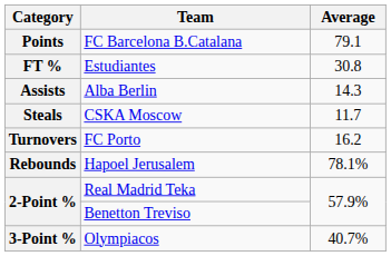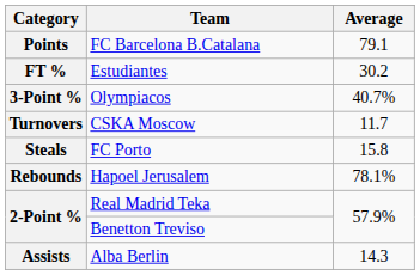 <table class="wikitable">
 <tr>
 <th>Category</th>
 <th width=230>Team</th>
 <th width=70>Average</th>
 </tr>
 <tr>
 <th>Points</th>
 <td> <a href='#'>FC Barcelona B.Catalana</a></td>
 <td style="text-align: center;">79.1</td>
 </tr>
 <tr>
 <th>FT %</th>
 <td> <a href='#'>Estudiantes</a></td>
-<td style="text-align: center;">30.8</td>
+<td style="text-align: center;">30.2</td>
 </tr>
 <tr>
-<th>Assists</th>
-<td> <a href='#'>Alba Berlin</a></td>
-<td style="text-align: center;">14.3</td>
+<th>3-Point %</th>
+<td> <a href='#'>Olympiacos</a></td>
+<td style="text-align: center;">40.7%</td>
 </tr>
 <tr>
-<th>Steals</th>
+<th>Turnovers</th>
 <td> <a href='#'>CSKA Moscow</a></td>
 <td style="text-align: center;">11.7</td>
 </tr>
 <tr>
-<th>Turnovers</th>
+<th>Steals</th>
 <td> <a href='#'>FC Porto</a></td>
-<td style="text-align: center;">16.2</td>
+<td style="text-align: center;">15.8</td>
 </tr>
 <tr>
 <th>Rebounds</th>
 <td> <a href='#'>Hapoel Jerusalem</a></td>
 <td style="text-align: center;">78.1%</td>
 </tr>
 <tr>
 <th rowspan=2>2-Point %</th>
 <td> <a href='#'>Real Madrid Teka</a></td>
 <td style="text-align: center;" rowspan=2>57.9%</td>
 </tr>
 <tr>
 <td> <a href='#'>Benetton Treviso</a></td>
 </tr>
 <tr>
-<th>3-Point %</th>
-<td> <a href='#'>Olympiacos</a></td>
-<td style="text-align: center;">40.7%</td>
+<th>Assists</th>
+<td> <a href='#'>Alba Berlin</a></td>
+<td style="text-align: center;">14.3</td>
 </tr>
 </table>
